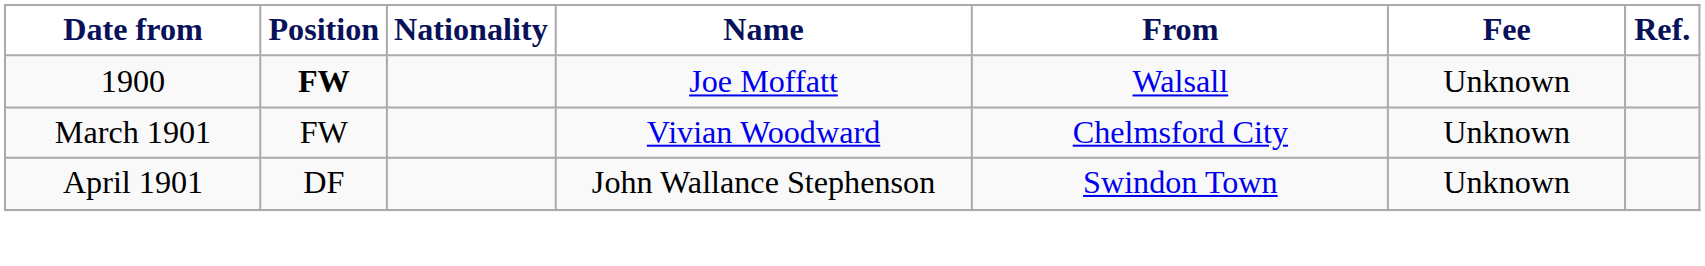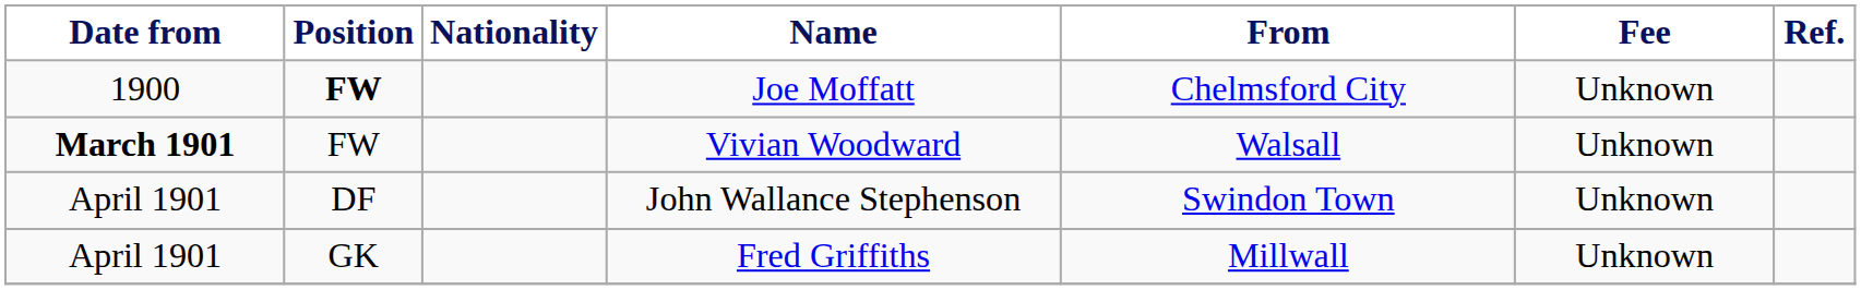 <table class="wikitable" style="text-align:center">
 <tr>
 <th style="background:#FFFFFF; color:#081159; width:120px;">Date from</th>
 <th style="background:#FFFFFF; color:#081159; width:50px;">Position</th>
 <th style="background:#FFFFFF; color:#081159; width:50px;">Nationality</th>
 <th style="background:#FFFFFF; color:#081159; width:200px;">Name</th>
 <th style="background:#FFFFFF; color:#081159; width:200px;">From</th>
 <th style="background:#FFFFFF; color:#081159; width:110px;">Fee</th>
 <th style="background:#FFFFFF; color:#081159; width:30px;">Ref.</th>
 </tr>
 <tr>
 <td>1900</td>
 <td><strong>FW</strong></td>
 <td></td>
 <td><a href='#'>Joe Moffatt</a></td>
-<td><a href='#'>Walsall</a></td>
+<td><a href='#'>Chelmsford City</a></td>
 <td>Unknown</td>
 <td></td>
 </tr>
 <tr>
-<td>March 1901</td>
+<td><strong>March 1901</strong></td>
 <td>FW</td>
 <td></td>
 <td><a href='#'>Vivian Woodward</a></td>
-<td><a href='#'>Chelmsford City</a></td>
+<td><a href='#'>Walsall</a></td>
 <td>Unknown</td>
 <td></td>
 </tr>
 <tr>
 <td>April 1901</td>
 <td>DF</td>
 <td></td>
 <td>John Wallance Stephenson</td>
 <td><a href='#'>Swindon Town</a></td>
 <td>Unknown</td>
 <td></td>
 </tr>
 <tr>
+<td>April 1901</td>
+<td>GK</td>
+<td></td>
+<td><a href='#'>Fred Griffiths</a></td>
+<td><a href='#'>Millwall</a></td>
+<td>Unknown</td>
+<td></td>
+</tr>
+<tr>
 </tr>
 </table>
